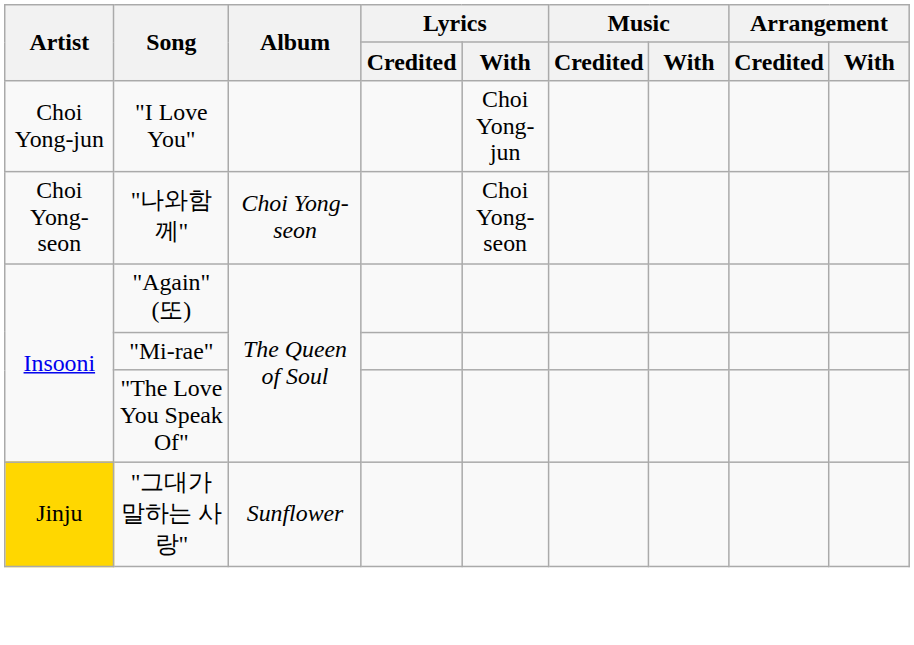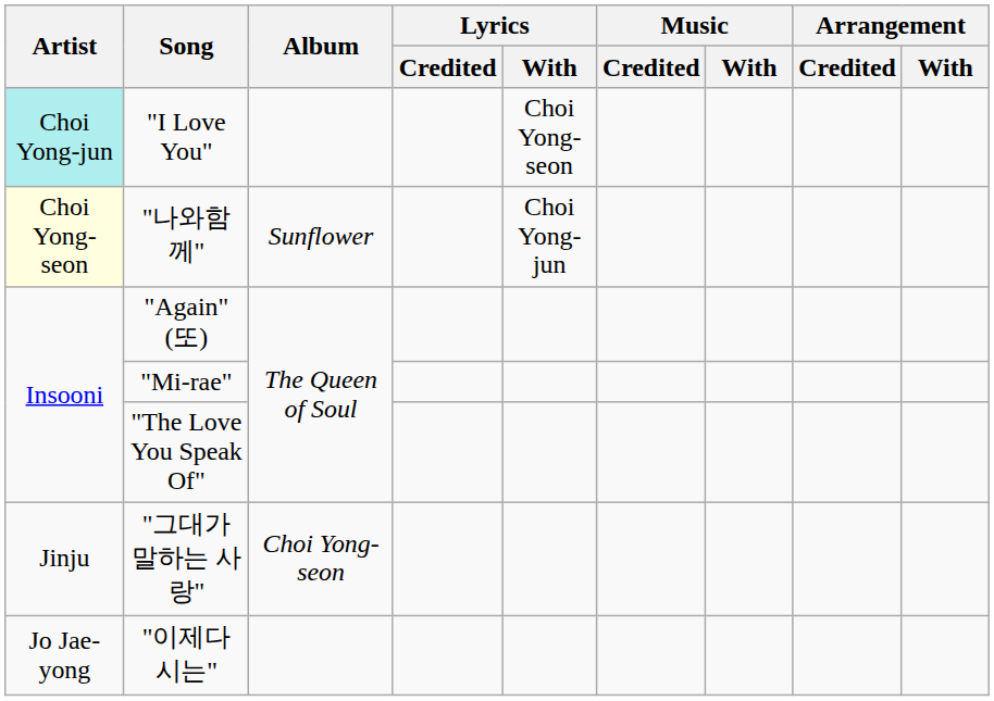 <table class="wikitable plainrowheaders" style="text-align:center;">
 <tr>
 <th rowspan="2" width="300px">Artist</th>
 <th rowspan="2" width="300px">Song</th>
 <th rowspan="2" width="300px">Album</th>
 <th colspan="2">Lyrics</th>
 <th colspan="2">Music</th>
 <th colspan="2">Arrangement</th>
 </tr>
 <tr>
 <th width="50px">Credited</th>
 <th width="200px">With</th>
 <th width="50px">Credited</th>
 <th width="200px">With</th>
 <th width="50px">Credited</th>
 <th width="200px">With</th>
 </tr>
 <tr>
-<td>Choi Yong-jun</td>
+<td style="background: paleturquoise;">Choi Yong-jun</td>
 <td>"I Love You"</td>
 <td></td>
 <td></td>
-<td>Choi Yong-jun</td>
+<td>Choi Yong-seon</td>
 <td></td>
 <td></td>
 <td></td>
 <td></td>
 </tr>
 <tr>
-<td>Choi Yong-seon</td>
+<td style="background: lightyellow;">Choi Yong-seon</td>
 <td>"나와함께"</td>
-<td><em>Choi Yong-seon</em></td>
+<td><em>Sunflower</em></td>
 <td></td>
-<td>Choi Yong-seon</td>
+<td>Choi Yong-jun</td>
 <td></td>
 <td></td>
 <td></td>
 <td></td>
 </tr>
 <tr>
 <td rowspan="3"><a href='#'>Insooni</a></td>
 <td>"Again" (또)</td>
 <td rowspan="3"><em>The Queen of Soul</em></td>
 <td></td>
 <td></td>
 <td></td>
 <td></td>
 <td></td>
 <td></td>
 </tr>
 <tr>
 <td>"Mi-rae"</td>
 <td></td>
 <td></td>
 <td></td>
 <td></td>
 <td></td>
 <td></td>
 </tr>
 <tr>
 <td>"The Love You Speak Of"</td>
 <td></td>
 <td></td>
 <td></td>
 <td></td>
 <td></td>
 <td></td>
 </tr>
 <tr>
-<td style="background: gold;">Jinju</td>
+<td>Jinju</td>
 <td>"그대가 말하는 사랑"</td>
-<td><em>Sunflower</em></td>
+<td><em>Choi Yong-seon</em></td>
+<td></td>
+<td></td>
+<td></td>
+<td></td>
+<td></td>
+<td></td>
+</tr>
+<tr>
+<td>Jo Jae-yong</td>
+<td>"이제다시는"</td>
+<td></td>
 <td></td>
 <td></td>
 <td></td>
 <td></td>
 <td></td>
 <td></td>
 </tr>
 </table>
